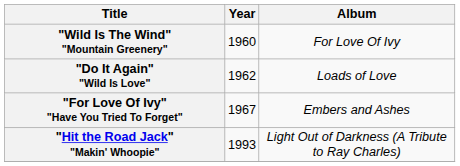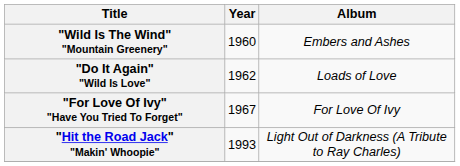 <table class="wikitable plainrowheaders" style=text-align:center;>
 <tr>
 <th scope="col" style="width:17em;">Title</th>
 <th>Year</th>
 <th scope="col" style="width:15em;">Album</th>
 </tr>
 <tr>
 <th scope="row">"Wild Is The Wind"<br><small>"Mountain Greenery"</small></th>
 <td>1960</td>
-<td><em>For Love Of Ivy</em></td>
+<td><em>Embers and Ashes</em></td>
 </tr>
 <tr>
 <th scope="row">"Do It Again"<br><small>"Wild Is Love"</small></th>
 <td>1962</td>
 <td><em>Loads of Love</em></td>
 </tr>
 <tr>
 <th scope="row">"For Love Of Ivy"<br><small>"Have You Tried To Forget"</small></th>
 <td>1967</td>
-<td><em>Embers and Ashes</em></td>
+<td><em>For Love Of Ivy</em></td>
 </tr>
 <tr>
 <th scope="row">"<a href='#'>Hit the Road Jack</a>"<br><small>"Makin' Whoopie"</small></th>
 <td>1993</td>
 <td><em>Light Out of Darkness (A Tribute to Ray Charles)</em></td>
 </tr>
 <tr>
 </tr>
 </table>
